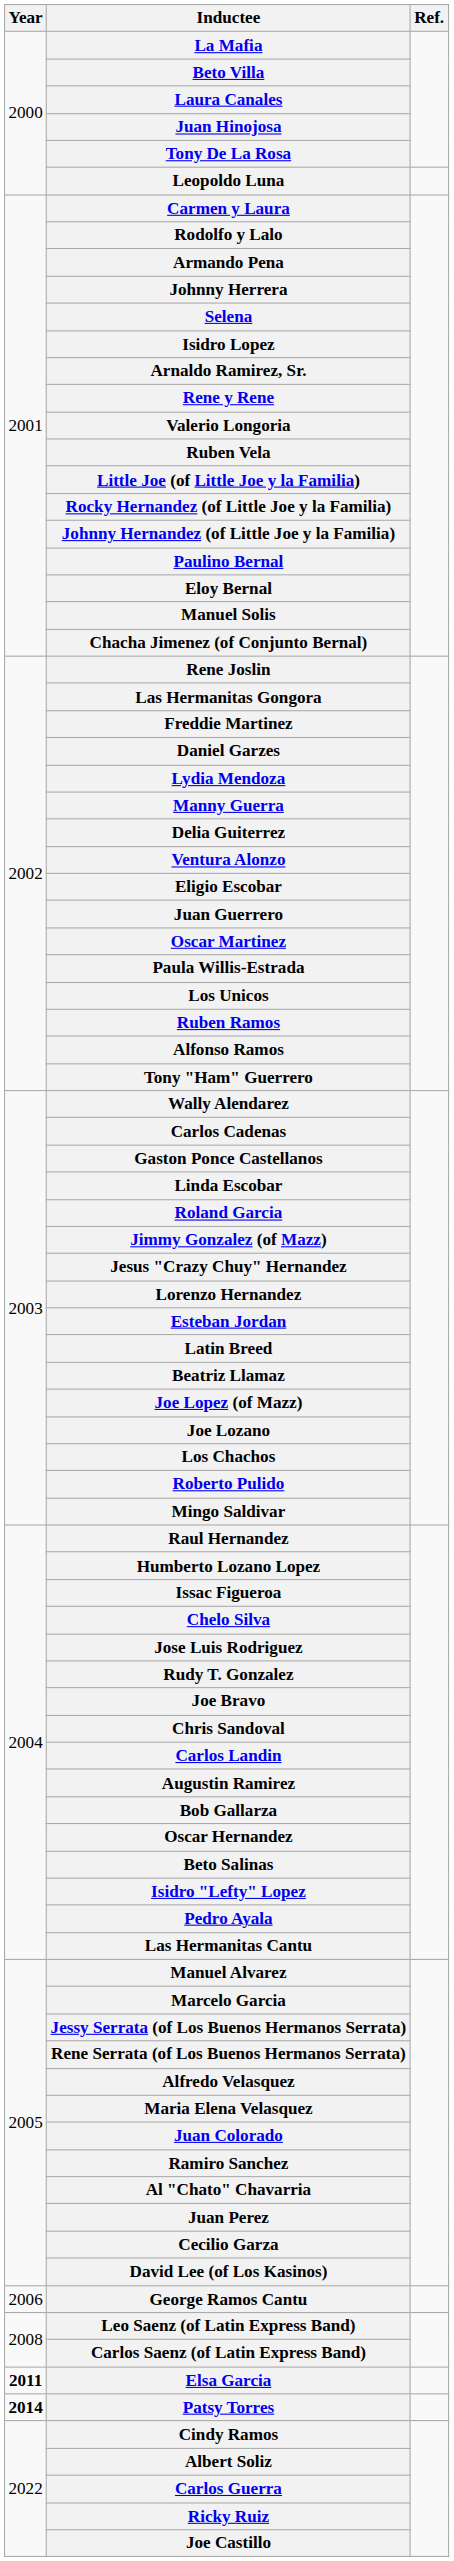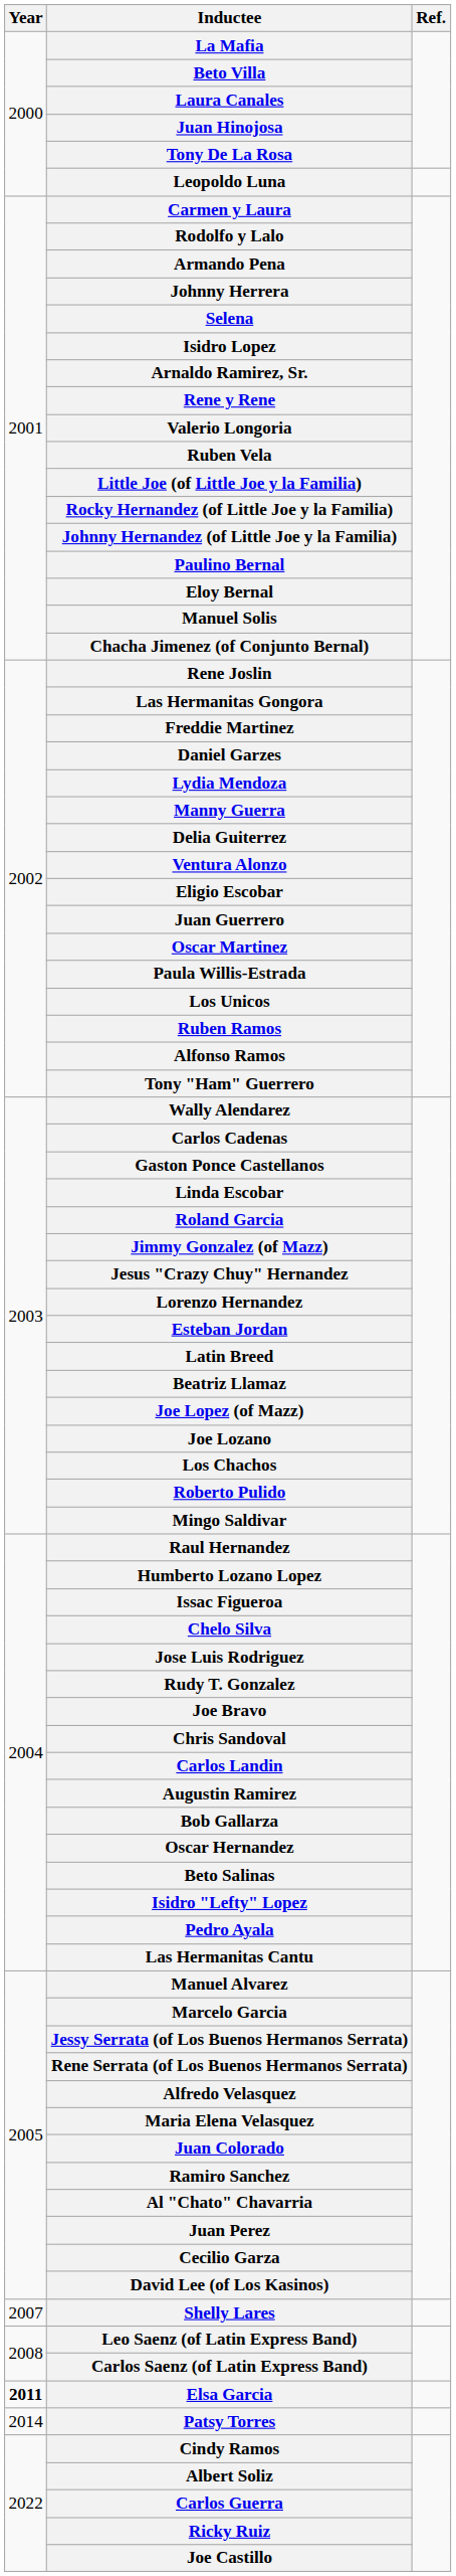 <table class="wikitable sortable plainrowheaders" style="text-align:center;">
 <tr>
 <th scope=col>Year</th>
 <th scope=col>Inductee</th>
 <th scope=col class=unsortable>Ref.</th>
 </tr>
 <tr>
 <td rowspan="6">2000</td>
 <th scope=row style="text-align:center;"><a href='#'>La Mafia</a></th>
 <td rowspan="5"></td>
 </tr>
 <tr>
 <th scope=row style="text-align:center;"><a href='#'>Beto Villa</a></th>
 </tr>
 <tr>
 <th scope=row style="text-align:center;"><a href='#'>Laura Canales</a></th>
 </tr>
 <tr>
 <th scope=row style="text-align:center;"><a href='#'>Juan Hinojosa</a></th>
 </tr>
 <tr>
 <th scope=row style="text-align:center;"><a href='#'>Tony De La Rosa</a></th>
 </tr>
 <tr>
 <th scope=row style="text-align:center;">Leopoldo Luna</th>
 <td></td>
 </tr>
 <tr>
 <td rowspan="17">2001</td>
 <th scope=row style="text-align:center;"><a href='#'>Carmen y Laura</a></th>
 <td rowspan="17"></td>
 </tr>
 <tr>
 <th scope=row style="text-align:center;">Rodolfo y Lalo</th>
 </tr>
 <tr>
 <th scope=row style="text-align:center;">Armando Pena</th>
 </tr>
 <tr>
 <th scope=row style="text-align:center;">Johnny Herrera</th>
 </tr>
 <tr>
 <th scope=row style="text-align:center;"><a href='#'>Selena</a> </th>
 </tr>
 <tr>
 <th scope=row style="text-align:center;">Isidro Lopez</th>
 </tr>
 <tr>
 <th scope=row style="text-align:center;">Arnaldo Ramirez, Sr.</th>
 </tr>
 <tr>
 <th scope=row style="text-align:center;"><a href='#'>Rene y Rene</a></th>
 </tr>
 <tr>
 <th scope=row style="text-align:center;">Valerio Longoria</th>
 </tr>
 <tr>
 <th scope=row style="text-align:center;">Ruben Vela</th>
 </tr>
 <tr>
 <th scope=row style="text-align:center;"><a href='#'>Little Joe</a> (of <a href='#'>Little Joe y la Familia</a>)</th>
 </tr>
 <tr>
 <th scope=row style="text-align:center;"><a href='#'>Rocky Hernandez</a> (of Little Joe y la Familia)</th>
 </tr>
 <tr>
 <th scope=row style="text-align:center;"><a href='#'>Johnny Hernandez</a> (of Little Joe y la Familia)</th>
 </tr>
 <tr>
 <th scope=row style="text-align:center;"><a href='#'>Paulino Bernal</a></th>
 </tr>
 <tr>
 <th scope=row style="text-align:center;">Eloy Bernal</th>
 </tr>
 <tr>
 <th scope=row style="text-align:center;">Manuel Solis</th>
 </tr>
 <tr>
 <th scope=row style="text-align:center;">Chacha Jimenez (of Conjunto Bernal)</th>
 </tr>
 <tr>
 <td rowspan="16">2002</td>
 <th scope=row style="text-align:center;">Rene Joslin</th>
 <td rowspan="16"></td>
 </tr>
 <tr>
 <th scope=row style="text-align:center;">Las Hermanitas Gongora</th>
 </tr>
 <tr>
 <th scope=row style="text-align:center;">Freddie Martinez</th>
 </tr>
 <tr>
 <th scope=row style="text-align:center;">Daniel Garzes</th>
 </tr>
 <tr>
 <th scope=row style="text-align:center;"><a href='#'>Lydia Mendoza</a></th>
 </tr>
 <tr>
 <th scope=row style="text-align:center;"><a href='#'>Manny Guerra</a></th>
 </tr>
 <tr>
 <th scope=row style="text-align:center;">Delia Guiterrez</th>
 </tr>
 <tr>
 <th scope=row style="text-align:center;"><a href='#'>Ventura Alonzo</a></th>
 </tr>
 <tr>
 <th scope=row style="text-align:center;">Eligio Escobar</th>
 </tr>
 <tr>
 <th scope=row style="text-align:center;">Juan Guerrero</th>
 </tr>
 <tr>
 <th scope=row style="text-align:center;"><a href='#'>Oscar Martinez</a></th>
 </tr>
 <tr>
 <th scope=row style="text-align:center;">Paula Willis-Estrada</th>
 </tr>
 <tr>
 <th scope=row style="text-align:center;">Los Unicos</th>
 </tr>
 <tr>
 <th scope=row style="text-align:center;"><a href='#'>Ruben Ramos</a></th>
 </tr>
 <tr>
 <th scope=row style="text-align:center;">Alfonso Ramos</th>
 </tr>
 <tr>
 <th scope=row style="text-align:center;">Tony "Ham" Guerrero</th>
 </tr>
 <tr>
 <td rowspan="16">2003</td>
 <th scope=row style="text-align:center;">Wally Alendarez</th>
 <td rowspan="16"></td>
 </tr>
 <tr>
 <th scope=row style="text-align:center;">Carlos Cadenas</th>
 </tr>
 <tr>
 <th scope=row style="text-align:center;">Gaston Ponce Castellanos</th>
 </tr>
 <tr>
 <th scope=row style="text-align:center;">Linda Escobar</th>
 </tr>
 <tr>
 <th scope=row style="text-align:center;"><a href='#'>Roland Garcia</a></th>
 </tr>
 <tr>
 <th scope=row style="text-align:center;"><a href='#'>Jimmy Gonzalez</a> (of <a href='#'>Mazz</a>)</th>
 </tr>
 <tr>
 <th scope=row style="text-align:center;">Jesus "Crazy Chuy" Hernandez</th>
 </tr>
 <tr>
 <th scope=row style="text-align:center;">Lorenzo Hernandez</th>
 </tr>
 <tr>
 <th scope=row style="text-align:center;"><a href='#'>Esteban Jordan</a></th>
 </tr>
 <tr>
 <th scope=row style="text-align:center;">Latin Breed</th>
 </tr>
 <tr>
 <th scope=row style="text-align:center;">Beatriz Llamaz</th>
 </tr>
 <tr>
 <th scope=row style="text-align:center;"><a href='#'>Joe Lopez</a> (of Mazz)</th>
 </tr>
 <tr>
 <th scope=row style="text-align:center;">Joe Lozano</th>
 </tr>
 <tr>
 <th scope=row style="text-align:center;">Los Chachos</th>
 </tr>
 <tr>
 <th scope=row style="text-align:center;"><a href='#'>Roberto Pulido</a></th>
 </tr>
 <tr>
 <th scope=row style="text-align:center;">Mingo Saldivar</th>
 </tr>
 <tr>
 <td rowspan="16">2004</td>
 <th scope=row style="text-align:center;">Raul Hernandez</th>
 <td rowspan="16"></td>
 </tr>
 <tr>
 <th scope=row style="text-align:center;">Humberto Lozano Lopez</th>
 </tr>
 <tr>
 <th scope=row style="text-align:center;">Issac Figueroa</th>
 </tr>
 <tr>
 <th scope=row style="text-align:center;"><a href='#'>Chelo Silva</a></th>
 </tr>
 <tr>
 <th scope=row style="text-align:center;">Jose Luis Rodriguez</th>
 </tr>
 <tr>
 <th scope=row style="text-align:center;">Rudy T. Gonzalez</th>
 </tr>
 <tr>
 <th scope=row style="text-align:center;">Joe Bravo</th>
 </tr>
 <tr>
 <th scope=row style="text-align:center;">Chris Sandoval</th>
 </tr>
 <tr>
 <th scope=row style="text-align:center;"><a href='#'>Carlos Landin</a></th>
 </tr>
 <tr>
 <th scope=row style="text-align:center;">Augustin Ramirez</th>
 </tr>
 <tr>
 <th scope=row style="text-align:center;">Bob Gallarza</th>
 </tr>
 <tr>
 <th scope=row style="text-align:center;">Oscar Hernandez</th>
 </tr>
 <tr>
 <th scope=row style="text-align:center;">Beto Salinas</th>
 </tr>
 <tr>
 <th scope=row style="text-align:center;"><a href='#'>Isidro "Lefty" Lopez</a></th>
 </tr>
 <tr>
 <th scope=row style="text-align:center;"><a href='#'>Pedro Ayala</a></th>
 </tr>
 <tr>
 <th scope=row style="text-align:center;">Las Hermanitas Cantu</th>
 </tr>
 <tr>
 <td rowspan="12">2005</td>
 <th scope=row style="text-align:center;">Manuel Alvarez</th>
 <td rowspan="12"></td>
 </tr>
 <tr>
 <th scope=row style="text-align:center;">Marcelo Garcia</th>
 </tr>
 <tr>
 <th scope=row style="text-align:center;"><a href='#'>Jessy Serrata</a> (of Los Buenos Hermanos Serrata)</th>
 </tr>
 <tr>
 <th scope=row style="text-align:center;">Rene Serrata (of Los Buenos Hermanos Serrata)</th>
 </tr>
 <tr>
 <th scope=row style="text-align:center;">Alfredo Velasquez</th>
 </tr>
 <tr>
 <th scope=row style="text-align:center;">Maria Elena Velasquez</th>
 </tr>
 <tr>
 <th scope=row style="text-align:center;"><a href='#'>Juan Colorado</a></th>
 </tr>
 <tr>
 <th scope=row style="text-align:center;">Ramiro Sanchez</th>
 </tr>
 <tr>
 <th scope=row style="text-align:center;">Al "Chato" Chavarria</th>
 </tr>
 <tr>
 <th scope=row style="text-align:center;">Juan Perez</th>
 </tr>
 <tr>
 <th scope=row style="text-align:center;">Cecilio Garza</th>
 </tr>
 <tr>
 <th scope=row style="text-align:center;">David Lee (of Los Kasinos)</th>
 </tr>
 <tr>
-<td>2006</td>
-<th scope=row style="text-align:center;">George Ramos Cantu</th>
+<td>2007</td>
+<th scope=row style="text-align:center;"><a href='#'>Shelly Lares</a></th>
 <td></td>
 </tr>
 <tr>
 <td rowspan="2">2008</td>
 <th scope=row style="text-align:center;">Leo Saenz (of Latin Express Band)</th>
 <td rowspan="2"></td>
 </tr>
 <tr>
 <th scope=row style="text-align:center;">Carlos Saenz (of Latin Express Band)</th>
 </tr>
 <tr>
 <td><strong>2011</strong></td>
 <th scope=row style="text-align:center;"><a href='#'>Elsa Garcia</a></th>
 <td></td>
 </tr>
 <tr>
-<td><strong>2014</strong></td>
+<td>2014</td>
 <th scope=row style="text-align:center;"><a href='#'>Patsy Torres</a></th>
 <td></td>
 </tr>
 <tr>
 <td rowspan="5">2022</td>
 <th scope=row style="text-align:center;">Cindy Ramos</th>
 <td rowspan="5"></td>
 </tr>
 <tr>
 <th scope=row style="text-align:center;">Albert Soliz</th>
 </tr>
 <tr>
 <th scope=row style="text-align:center;"><a href='#'>Carlos Guerra</a></th>
 </tr>
 <tr>
 <th scope=row style="text-align:center;"><a href='#'>Ricky Ruiz</a></th>
 </tr>
 <tr>
 <th scope=row style="text-align:center;">Joe Castillo</th>
 </tr>
 <tr>
 </tr>
 </table>
